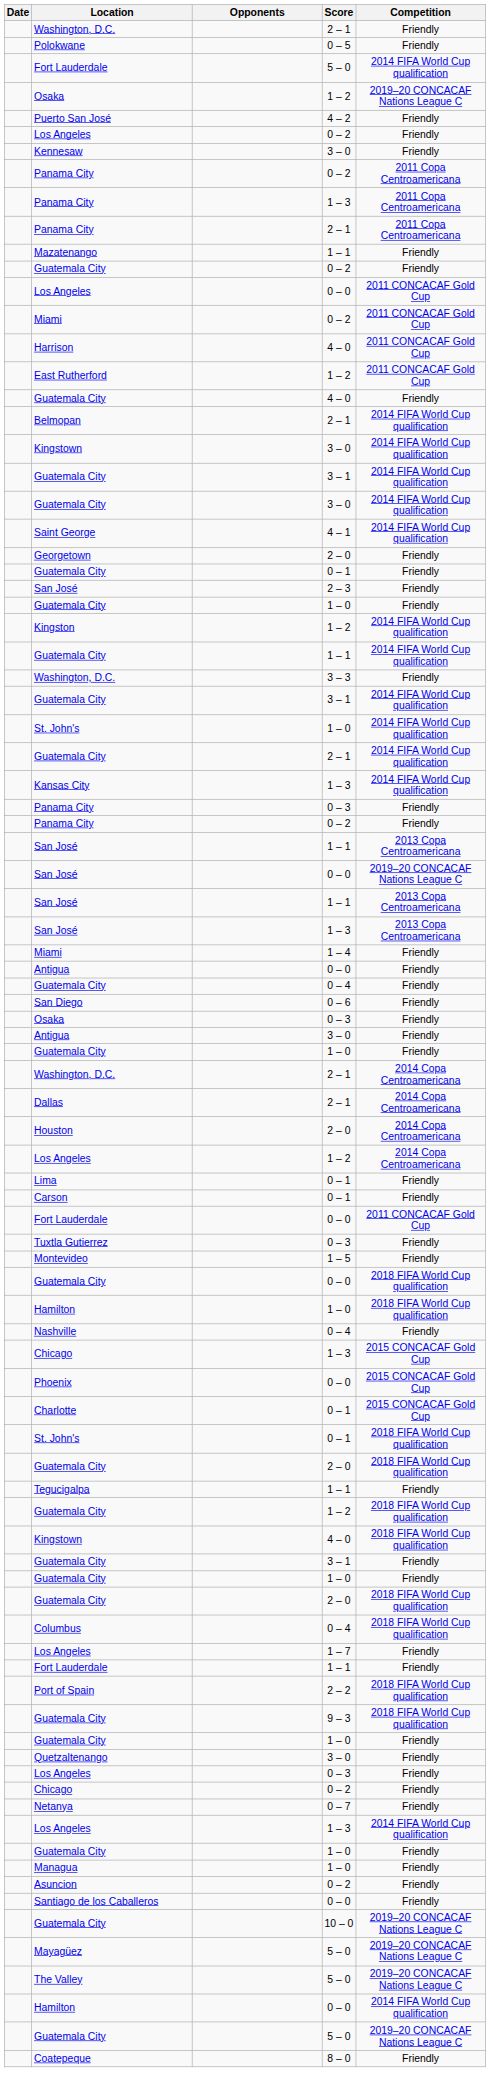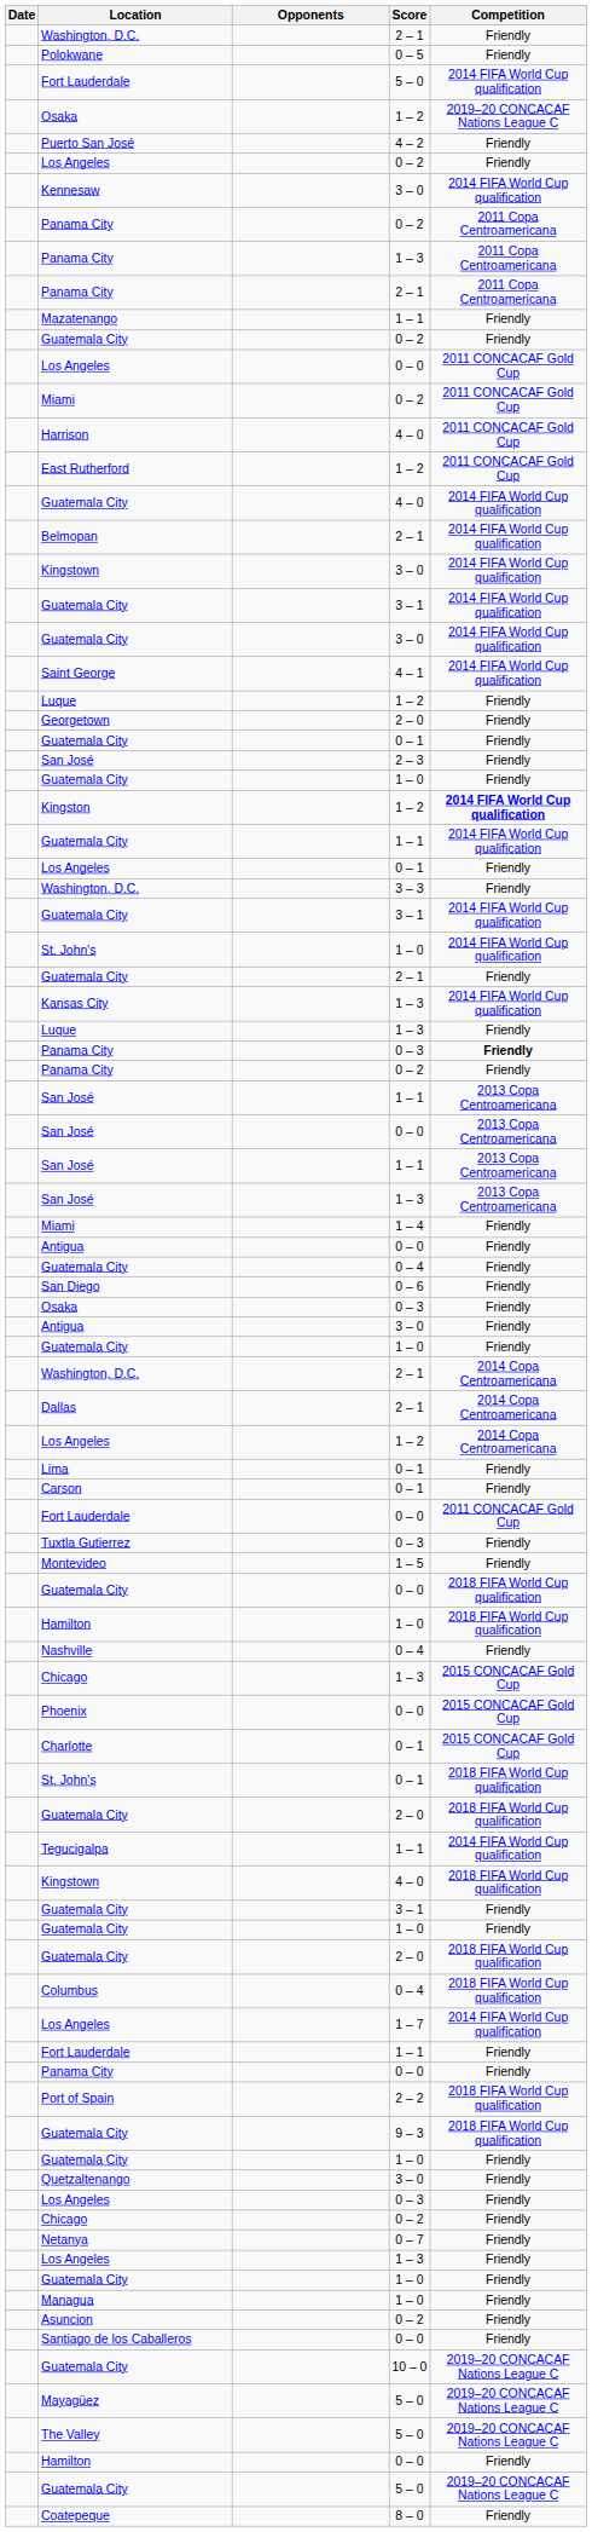 <table class="wikitable sortable" style="text-align:center">
 <tr>
 <th>Date</th>
 <th style="width:15em">Location</th>
 <th style="width:12em">Opponents</th>
 <th class="unsortable">Score</th>
 <th style="width:12em">Competition</th>
 </tr>
 <tr>
 <td></td>
 <td align="left"> <a href='#'>Washington, D.C.</a></td>
 <td></td>
 <td>2 – 1</td>
 <td>Friendly</td>
 </tr>
 <tr>
 <td></td>
 <td align="left"> <a href='#'>Polokwane</a></td>
 <td></td>
 <td>0 – 5</td>
 <td>Friendly</td>
 </tr>
 <tr>
 <td></td>
 <td align="left"> <a href='#'>Fort Lauderdale</a></td>
 <td></td>
 <td>5 – 0</td>
 <td><a href='#'>2014 FIFA World Cup qualification</a></td>
 </tr>
 <tr>
 <td></td>
 <td align="left"> <a href='#'>Osaka</a></td>
 <td></td>
 <td>1 – 2</td>
 <td><a href='#'>2019–20 CONCACAF Nations League C</a></td>
 </tr>
 <tr>
 <td></td>
 <td align="left"> <a href='#'>Puerto San José</a></td>
 <td></td>
 <td>4 – 2</td>
 <td>Friendly</td>
 </tr>
 <tr>
 <td></td>
 <td align="left"> <a href='#'>Los Angeles</a></td>
 <td></td>
 <td>0 – 2</td>
 <td>Friendly</td>
 </tr>
 <tr>
 <td></td>
 <td align="left"> <a href='#'>Kennesaw</a></td>
 <td></td>
 <td>3 – 0</td>
-<td>Friendly</td>
+<td><a href='#'>2014 FIFA World Cup qualification</a></td>
 </tr>
 <tr>
 <td></td>
 <td align="left"> <a href='#'>Panama City</a></td>
 <td></td>
 <td>0 – 2</td>
 <td><a href='#'>2011 Copa Centroamericana</a></td>
 </tr>
 <tr>
 <td></td>
 <td align="left"> <a href='#'>Panama City</a></td>
 <td></td>
 <td>1 – 3</td>
 <td><a href='#'>2011 Copa Centroamericana</a></td>
 </tr>
 <tr>
 <td></td>
 <td align="left"> <a href='#'>Panama City</a></td>
 <td></td>
 <td>2 – 1</td>
 <td><a href='#'>2011 Copa Centroamericana</a></td>
 </tr>
 <tr>
 <td></td>
 <td align="left"> <a href='#'>Mazatenango</a></td>
 <td></td>
 <td>1 – 1</td>
 <td>Friendly</td>
 </tr>
 <tr>
 <td></td>
 <td align="left"> <a href='#'>Guatemala City</a></td>
 <td></td>
 <td>0 – 2</td>
 <td>Friendly</td>
 </tr>
 <tr>
 <td></td>
 <td align="left"> <a href='#'>Los Angeles</a></td>
 <td></td>
 <td>0 – 0</td>
 <td><a href='#'>2011 CONCACAF Gold Cup</a></td>
 </tr>
 <tr>
 <td></td>
 <td align="left"> <a href='#'>Miami</a></td>
 <td></td>
 <td>0 – 2</td>
 <td><a href='#'>2011 CONCACAF Gold Cup</a></td>
 </tr>
 <tr>
 <td></td>
 <td align="left"> <a href='#'>Harrison</a></td>
 <td></td>
 <td>4 – 0</td>
 <td><a href='#'>2011 CONCACAF Gold Cup</a></td>
 </tr>
 <tr>
 <td></td>
 <td align="left"> <a href='#'>East Rutherford</a></td>
 <td></td>
 <td>1 – 2</td>
 <td><a href='#'>2011 CONCACAF Gold Cup</a></td>
 </tr>
 <tr>
 <td></td>
 <td align="left"> <a href='#'>Guatemala City</a></td>
 <td></td>
 <td>4 – 0</td>
-<td>Friendly</td>
+<td><a href='#'>2014 FIFA World Cup qualification</a></td>
 </tr>
 <tr>
 <td></td>
 <td align="left"> <a href='#'>Belmopan</a></td>
 <td></td>
 <td>2 – 1</td>
 <td><a href='#'>2014 FIFA World Cup qualification</a></td>
 </tr>
 <tr>
 <td></td>
 <td align="left"> <a href='#'>Kingstown</a></td>
 <td></td>
 <td>3 – 0</td>
 <td><a href='#'>2014 FIFA World Cup qualification</a></td>
 </tr>
 <tr>
 <td></td>
 <td align="left"> <a href='#'>Guatemala City</a></td>
 <td></td>
 <td>3 – 1</td>
 <td><a href='#'>2014 FIFA World Cup qualification</a></td>
 </tr>
 <tr>
 <td></td>
 <td align="left"> <a href='#'>Guatemala City</a></td>
 <td></td>
 <td>3 – 0</td>
 <td><a href='#'>2014 FIFA World Cup qualification</a></td>
 </tr>
 <tr>
 <td></td>
 <td align="left"> <a href='#'>Saint George</a></td>
 <td></td>
 <td>4 – 1</td>
 <td><a href='#'>2014 FIFA World Cup qualification</a></td>
 </tr>
 <tr>
 <td></td>
+<td align="left"> <a href='#'>Luque</a></td>
+<td></td>
+<td>1 – 2</td>
+<td>Friendly</td>
+</tr>
+<tr>
+<td></td>
 <td align="left"> <a href='#'>Georgetown</a></td>
 <td></td>
 <td>2 – 0</td>
 <td>Friendly</td>
 </tr>
 <tr>
 <td></td>
 <td align="left"> <a href='#'>Guatemala City</a></td>
 <td></td>
 <td>0 – 1</td>
 <td>Friendly</td>
 </tr>
 <tr>
 <td></td>
 <td align="left"> <a href='#'>San José</a></td>
 <td></td>
 <td>2 – 3</td>
 <td>Friendly</td>
 </tr>
 <tr>
 <td></td>
 <td align="left"> <a href='#'>Guatemala City</a></td>
 <td></td>
 <td>1 – 0</td>
 <td>Friendly</td>
 </tr>
 <tr>
 <td></td>
 <td align="left"> <a href='#'>Kingston</a></td>
 <td></td>
 <td>1 – 2</td>
-<td><a href='#'>2014 FIFA World Cup qualification</a></td>
+<td><strong><a href='#'>2014 FIFA World Cup qualification</a></strong></td>
 </tr>
 <tr>
 <td></td>
 <td align="left"> <a href='#'>Guatemala City</a></td>
 <td></td>
 <td>1 – 1</td>
 <td><a href='#'>2014 FIFA World Cup qualification</a></td>
+</tr>
+<tr>
+<td></td>
+<td align="left"> <a href='#'>Los Angeles</a></td>
+<td></td>
+<td>0 – 1</td>
+<td>Friendly</td>
 </tr>
 <tr>
 <td></td>
 <td align="left"> <a href='#'>Washington, D.C.</a></td>
 <td></td>
 <td>3 – 3</td>
 <td>Friendly</td>
 </tr>
 <tr>
 <td></td>
 <td align="left"> <a href='#'>Guatemala City</a></td>
 <td></td>
 <td>3 – 1</td>
 <td><a href='#'>2014 FIFA World Cup qualification</a></td>
 </tr>
 <tr>
 <td></td>
 <td align="left"> <a href='#'>St. John's</a></td>
 <td></td>
 <td>1 – 0</td>
 <td><a href='#'>2014 FIFA World Cup qualification</a></td>
 </tr>
 <tr>
 <td></td>
 <td align="left"> <a href='#'>Guatemala City</a></td>
 <td></td>
 <td>2 – 1</td>
-<td><a href='#'>2014 FIFA World Cup qualification</a></td>
+<td>Friendly</td>
 </tr>
 <tr>
 <td></td>
 <td align="left"> <a href='#'>Kansas City</a></td>
 <td></td>
 <td>1 – 3</td>
 <td><a href='#'>2014 FIFA World Cup qualification</a></td>
 </tr>
 <tr>
 <td></td>
+<td align="left"> <a href='#'>Luque</a></td>
+<td></td>
+<td>1 – 3</td>
+<td>Friendly</td>
+</tr>
+<tr>
+<td></td>
 <td align="left"> <a href='#'>Panama City</a></td>
 <td></td>
 <td>0 – 3</td>
-<td>Friendly</td>
+<td><strong>Friendly</strong></td>
 </tr>
 <tr>
 <td></td>
 <td align="left"> <a href='#'>Panama City</a></td>
 <td></td>
 <td>0 – 2</td>
 <td>Friendly</td>
 </tr>
 <tr>
 <td></td>
 <td align="left"> <a href='#'>San José</a></td>
 <td></td>
 <td>1 – 1</td>
 <td><a href='#'>2013 Copa Centroamericana</a></td>
 </tr>
 <tr>
 <td></td>
 <td align="left"> <a href='#'>San José</a></td>
 <td></td>
 <td>0 – 0</td>
-<td><a href='#'>2019–20 CONCACAF Nations League C</a></td>
+<td><a href='#'>2013 Copa Centroamericana</a></td>
 </tr>
 <tr>
 <td></td>
 <td align="left"> <a href='#'>San José</a></td>
 <td></td>
 <td>1 – 1</td>
 <td><a href='#'>2013 Copa Centroamericana</a></td>
 </tr>
 <tr>
 <td></td>
 <td align="left"> <a href='#'>San José</a></td>
 <td></td>
 <td>1 – 3</td>
 <td><a href='#'>2013 Copa Centroamericana</a></td>
 </tr>
 <tr>
 <td></td>
 <td align="left"> <a href='#'>Miami</a></td>
 <td></td>
 <td>1 – 4</td>
 <td>Friendly</td>
 </tr>
 <tr>
 <td></td>
 <td align="left"> <a href='#'>Antigua</a></td>
 <td></td>
 <td>0 – 0</td>
 <td>Friendly</td>
 </tr>
 <tr>
 <td></td>
 <td align="left"> <a href='#'>Guatemala City</a></td>
 <td></td>
 <td>0 – 4</td>
 <td>Friendly</td>
 </tr>
 <tr>
 <td></td>
 <td align="left"> <a href='#'>San Diego</a></td>
 <td></td>
 <td>0 – 6</td>
 <td>Friendly</td>
 </tr>
 <tr>
 <td></td>
 <td align="left"> <a href='#'>Osaka</a></td>
 <td></td>
 <td>0 – 3</td>
 <td>Friendly</td>
 </tr>
 <tr>
 <td></td>
 <td align="left"> <a href='#'>Antigua</a></td>
 <td></td>
 <td>3 – 0</td>
 <td>Friendly</td>
 </tr>
 <tr>
 <td></td>
 <td align="left"> <a href='#'>Guatemala City</a></td>
 <td></td>
 <td>1 – 0</td>
 <td>Friendly</td>
 </tr>
 <tr>
 <td></td>
 <td align="left"> <a href='#'>Washington, D.C.</a></td>
 <td></td>
 <td>2 – 1</td>
 <td><a href='#'>2014 Copa Centroamericana</a></td>
 </tr>
 <tr>
 <td></td>
 <td align="left"> <a href='#'>Dallas</a></td>
 <td></td>
 <td>2 – 1</td>
-<td><a href='#'>2014 Copa Centroamericana</a></td>
-</tr>
-<tr>
-<td></td>
-<td align="left"> <a href='#'>Houston</a></td>
-<td></td>
-<td>2 – 0</td>
 <td><a href='#'>2014 Copa Centroamericana</a></td>
 </tr>
 <tr>
 <td></td>
 <td align="left"> <a href='#'>Los Angeles</a></td>
 <td></td>
 <td>1 – 2</td>
 <td><a href='#'>2014 Copa Centroamericana</a></td>
 </tr>
 <tr>
 <td></td>
 <td align="left"> <a href='#'>Lima</a></td>
 <td></td>
 <td>0 – 1</td>
 <td>Friendly</td>
 </tr>
 <tr>
 <td></td>
 <td align="left"> <a href='#'>Carson</a></td>
 <td></td>
 <td>0 – 1</td>
 <td>Friendly</td>
 </tr>
 <tr>
 <td></td>
 <td align="left"> <a href='#'>Fort Lauderdale</a></td>
 <td></td>
 <td>0 – 0</td>
 <td><a href='#'>2011 CONCACAF Gold Cup</a></td>
 </tr>
 <tr>
 <td></td>
 <td align="left"> <a href='#'>Tuxtla Gutierrez</a></td>
 <td></td>
 <td>0 – 3</td>
 <td>Friendly</td>
 </tr>
 <tr>
 <td></td>
 <td align="left"> <a href='#'>Montevideo</a></td>
 <td></td>
 <td>1 – 5</td>
 <td>Friendly</td>
 </tr>
 <tr>
 <td></td>
 <td align="left"> <a href='#'>Guatemala City</a></td>
 <td></td>
 <td>0 – 0</td>
 <td><a href='#'>2018 FIFA World Cup qualification</a></td>
 </tr>
 <tr>
 <td></td>
 <td align="left"> <a href='#'>Hamilton</a></td>
 <td></td>
 <td>1 – 0</td>
 <td><a href='#'>2018 FIFA World Cup qualification</a></td>
 </tr>
 <tr>
 <td></td>
 <td align="left"> <a href='#'>Nashville</a></td>
 <td></td>
 <td>0 – 4</td>
 <td>Friendly</td>
 </tr>
 <tr>
 <td></td>
 <td align="left"> <a href='#'>Chicago</a></td>
 <td></td>
 <td>1 – 3</td>
 <td><a href='#'>2015 CONCACAF Gold Cup</a></td>
 </tr>
 <tr>
 <td></td>
 <td align="left"> <a href='#'>Phoenix</a></td>
 <td></td>
 <td>0 – 0</td>
 <td><a href='#'>2015 CONCACAF Gold Cup</a></td>
 </tr>
 <tr>
 <td></td>
 <td align="left"> <a href='#'>Charlotte</a></td>
 <td></td>
 <td>0 – 1</td>
 <td><a href='#'>2015 CONCACAF Gold Cup</a></td>
 </tr>
 <tr>
 <td></td>
 <td align="left"> <a href='#'>St. John's</a></td>
 <td></td>
 <td>0 – 1</td>
 <td><a href='#'>2018 FIFA World Cup qualification</a></td>
 </tr>
 <tr>
 <td></td>
 <td align="left"> <a href='#'>Guatemala City</a></td>
 <td></td>
 <td>2 – 0</td>
 <td><a href='#'>2018 FIFA World Cup qualification</a></td>
 </tr>
 <tr>
 <td></td>
 <td align="left"> <a href='#'>Tegucigalpa</a></td>
 <td></td>
 <td>1 – 1</td>
-<td>Friendly</td>
-</tr>
-<tr>
-<td></td>
-<td align="left"> <a href='#'>Guatemala City</a></td>
-<td></td>
-<td>1 – 2</td>
-<td><a href='#'>2018 FIFA World Cup qualification</a></td>
+<td><a href='#'>2014 FIFA World Cup qualification</a></td>
 </tr>
 <tr>
 <td></td>
 <td align="left"> <a href='#'>Kingstown</a></td>
 <td></td>
 <td>4 – 0</td>
 <td><a href='#'>2018 FIFA World Cup qualification</a></td>
 </tr>
 <tr>
 <td></td>
 <td align="left"> <a href='#'>Guatemala City</a></td>
 <td></td>
 <td>3 – 1</td>
 <td>Friendly</td>
 </tr>
 <tr>
 <td></td>
 <td align="left"> <a href='#'>Guatemala City</a></td>
 <td></td>
 <td>1 – 0</td>
 <td>Friendly</td>
 </tr>
 <tr>
 <td></td>
 <td align="left"> <a href='#'>Guatemala City</a></td>
 <td></td>
 <td>2 – 0</td>
 <td><a href='#'>2018 FIFA World Cup qualification</a></td>
 </tr>
 <tr>
 <td></td>
 <td align="left"> <a href='#'>Columbus</a></td>
 <td></td>
 <td>0 – 4</td>
 <td><a href='#'>2018 FIFA World Cup qualification</a></td>
 </tr>
 <tr>
 <td></td>
 <td align="left"> <a href='#'>Los Angeles</a></td>
 <td></td>
 <td>1 – 7</td>
-<td>Friendly</td>
+<td><a href='#'>2014 FIFA World Cup qualification</a></td>
 </tr>
 <tr>
 <td></td>
 <td align="left"> <a href='#'>Fort Lauderdale</a></td>
 <td></td>
 <td>1 – 1</td>
+<td>Friendly</td>
+</tr>
+<tr>
+<td></td>
+<td align="left"> <a href='#'>Panama City</a></td>
+<td></td>
+<td>0 – 0</td>
 <td>Friendly</td>
 </tr>
 <tr>
 <td></td>
 <td align="left"> <a href='#'>Port of Spain</a></td>
 <td></td>
 <td>2 – 2</td>
 <td><a href='#'>2018 FIFA World Cup qualification</a></td>
 </tr>
 <tr>
 <td></td>
 <td align="left"> <a href='#'>Guatemala City</a></td>
 <td></td>
 <td>9 – 3</td>
 <td><a href='#'>2018 FIFA World Cup qualification</a></td>
 </tr>
 <tr>
 <td></td>
 <td align="left"> <a href='#'>Guatemala City</a></td>
 <td></td>
 <td>1 – 0</td>
 <td>Friendly</td>
 </tr>
 <tr>
 <td></td>
 <td align="left"> <a href='#'>Quetzaltenango</a></td>
 <td></td>
 <td>3 – 0</td>
 <td>Friendly</td>
 </tr>
 <tr>
 <td></td>
 <td align="left"> <a href='#'>Los Angeles</a></td>
 <td></td>
 <td>0 – 3</td>
 <td>Friendly</td>
 </tr>
 <tr>
 <td></td>
 <td align="left"> <a href='#'>Chicago</a></td>
 <td></td>
 <td>0 – 2</td>
 <td>Friendly</td>
 </tr>
 <tr>
 <td></td>
 <td align="left"> <a href='#'>Netanya</a></td>
 <td></td>
 <td>0 – 7</td>
 <td>Friendly</td>
 </tr>
 <tr>
 <td></td>
 <td align="left"> <a href='#'>Los Angeles</a></td>
 <td></td>
 <td>1 – 3</td>
-<td><a href='#'>2014 FIFA World Cup qualification</a></td>
+<td>Friendly</td>
 </tr>
 <tr>
 <td></td>
 <td align="left"> <a href='#'>Guatemala City</a></td>
 <td></td>
 <td>1 – 0</td>
 <td>Friendly</td>
 </tr>
 <tr>
 <td></td>
 <td align="left"> <a href='#'>Managua</a></td>
 <td></td>
 <td>1 – 0</td>
 <td>Friendly</td>
 </tr>
 <tr>
 <td></td>
 <td align="left"> <a href='#'>Asuncion</a></td>
 <td></td>
 <td>0 – 2</td>
 <td>Friendly</td>
 </tr>
 <tr>
 <td></td>
 <td align="left"> <a href='#'>Santiago de los Caballeros</a></td>
 <td></td>
 <td>0 – 0</td>
 <td>Friendly</td>
 </tr>
 <tr>
 <td></td>
 <td align="left"> <a href='#'>Guatemala City</a></td>
 <td></td>
 <td>10 – 0</td>
 <td><a href='#'>2019–20 CONCACAF Nations League C</a></td>
 </tr>
 <tr>
 <td></td>
 <td align="left"> <a href='#'>Mayagüez</a></td>
 <td></td>
 <td>5 – 0</td>
 <td><a href='#'>2019–20 CONCACAF Nations League C</a></td>
 </tr>
 <tr>
 <td></td>
 <td align="left"> <a href='#'>The Valley</a></td>
 <td></td>
 <td>5 – 0</td>
 <td><a href='#'>2019–20 CONCACAF Nations League C</a></td>
 </tr>
 <tr>
 <td></td>
 <td align="left"> <a href='#'>Hamilton</a></td>
 <td></td>
 <td>0 – 0</td>
-<td><a href='#'>2014 FIFA World Cup qualification</a></td>
+<td>Friendly</td>
 </tr>
 <tr>
 <td></td>
 <td align="left"> <a href='#'>Guatemala City</a></td>
 <td></td>
 <td>5 – 0</td>
 <td><a href='#'>2019–20 CONCACAF Nations League C</a></td>
 </tr>
 <tr>
 <td></td>
 <td align="left"> <a href='#'>Coatepeque</a></td>
 <td></td>
 <td>8 – 0</td>
 <td>Friendly</td>
 </tr>
 </table>
